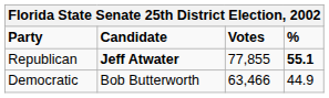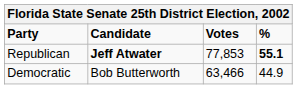 <table class="wikitable">
 <tr>
 <th colspan="4">Florida State Senate 25th District Election, 2002</th>
 </tr>
 <tr>
 <td><strong>Party</strong></td>
 <td><strong>Candidate</strong></td>
 <td><strong>Votes</strong></td>
 <td><strong>%</strong></td>
 </tr>
 <tr>
 <td>Republican</td>
 <td><strong>Jeff Atwater</strong></td>
-<td>77,855</td>
+<td>77,853</td>
 <td><strong>55.1</strong></td>
 </tr>
 <tr>
 <td>Democratic</td>
 <td>Bob Butterworth</td>
 <td>63,466</td>
 <td>44.9</td>
 </tr>
 </table>
